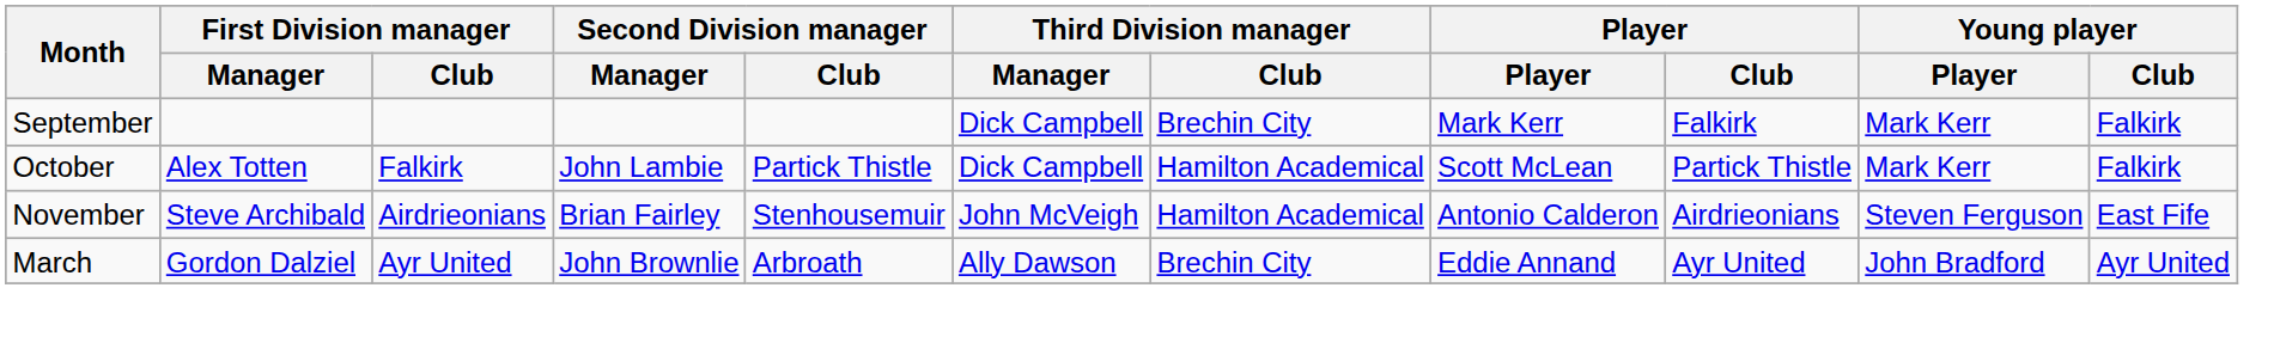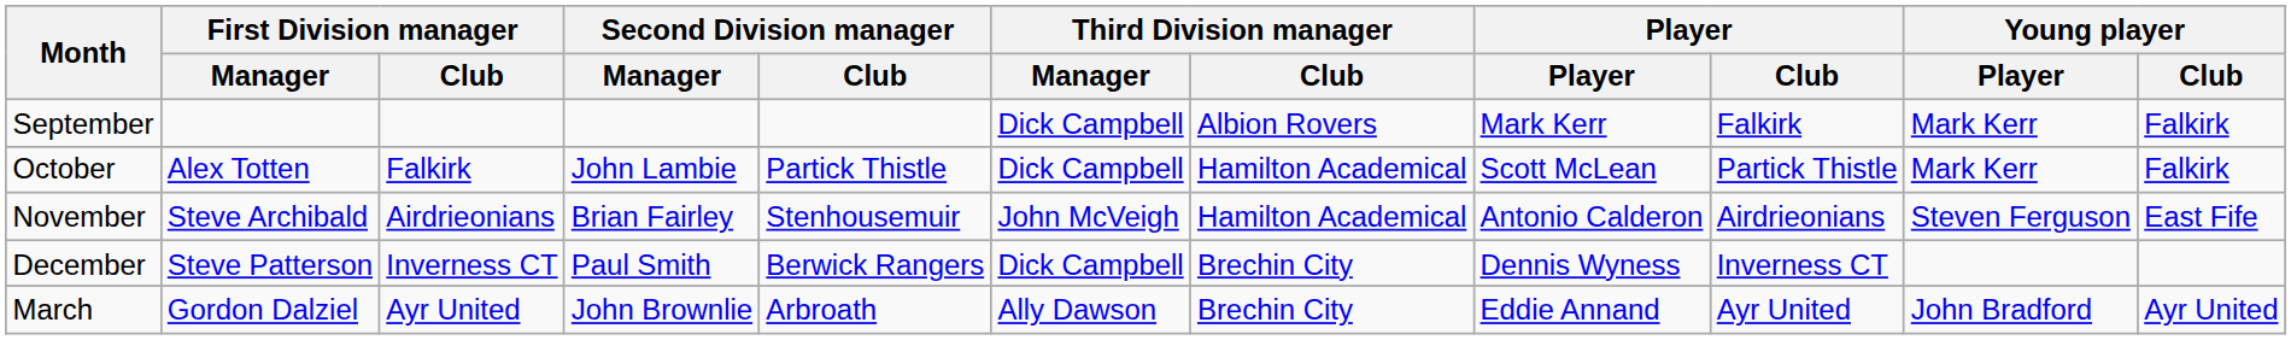 <table class="wikitable" style="font-size:87%">
 <tr>
 <th rowspan=2>Month</th>
 <th colspan=2>First Division manager</th>
 <th colspan=2>Second Division manager</th>
 <th colspan=2>Third Division manager</th>
 <th colspan=2>Player</th>
 <th colspan=2>Young player</th>
 </tr>
 <tr>
 <th>Manager</th>
 <th>Club</th>
 <th>Manager</th>
 <th>Club</th>
 <th>Manager</th>
 <th>Club</th>
 <th>Player</th>
 <th>Club</th>
 <th>Player</th>
 <th>Club</th>
 </tr>
 <tr>
 <td>September</td>
 <td></td>
 <td></td>
 <td></td>
 <td></td>
 <td><a href='#'>Dick Campbell</a></td>
-<td><a href='#'>Brechin City</a></td>
+<td><a href='#'>Albion Rovers</a></td>
 <td><a href='#'>Mark Kerr</a></td>
 <td><a href='#'>Falkirk</a></td>
 <td><a href='#'>Mark Kerr</a></td>
 <td><a href='#'>Falkirk</a></td>
 </tr>
 <tr>
 <td>October</td>
 <td><a href='#'>Alex Totten</a></td>
 <td><a href='#'>Falkirk</a></td>
 <td><a href='#'>John Lambie</a></td>
 <td><a href='#'>Partick Thistle</a></td>
 <td><a href='#'>Dick Campbell</a></td>
 <td><a href='#'>Hamilton Academical</a></td>
 <td><a href='#'>Scott McLean</a></td>
 <td><a href='#'>Partick Thistle</a></td>
 <td><a href='#'>Mark Kerr</a></td>
 <td><a href='#'>Falkirk</a></td>
 </tr>
 <tr>
 <td>November</td>
 <td><a href='#'>Steve Archibald</a></td>
 <td><a href='#'>Airdrieonians</a></td>
 <td><a href='#'>Brian Fairley</a></td>
 <td><a href='#'>Stenhousemuir</a></td>
 <td><a href='#'>John McVeigh</a></td>
 <td><a href='#'>Hamilton Academical</a></td>
 <td><a href='#'>Antonio Calderon</a></td>
 <td><a href='#'>Airdrieonians</a></td>
 <td><a href='#'>Steven Ferguson</a></td>
 <td><a href='#'>East Fife</a></td>
 </tr>
 <tr>
+<td>December</td>
+<td><a href='#'>Steve Patterson</a></td>
+<td><a href='#'>Inverness CT</a></td>
+<td><a href='#'>Paul Smith</a></td>
+<td><a href='#'>Berwick Rangers</a></td>
+<td><a href='#'>Dick Campbell</a></td>
+<td><a href='#'>Brechin City</a></td>
+<td><a href='#'>Dennis Wyness</a></td>
+<td><a href='#'>Inverness CT</a></td>
+<td></td>
+<td></td>
+</tr>
+<tr>
 <td>March</td>
 <td><a href='#'>Gordon Dalziel</a></td>
 <td><a href='#'>Ayr United</a></td>
 <td><a href='#'>John Brownlie</a></td>
 <td><a href='#'>Arbroath</a></td>
 <td><a href='#'>Ally Dawson</a></td>
 <td><a href='#'>Brechin City</a></td>
 <td><a href='#'>Eddie Annand</a></td>
 <td><a href='#'>Ayr United</a></td>
 <td><a href='#'>John Bradford</a></td>
 <td><a href='#'>Ayr United</a></td>
 </tr>
 </table>
